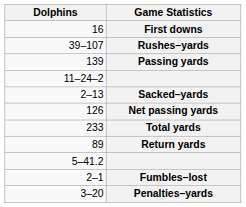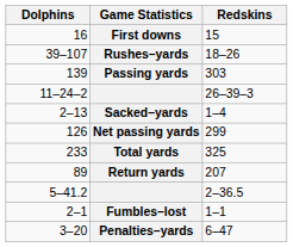 <table class="wikitable" style="margin: 1em auto 1em auto">
 <tr>
 <th style="width:30%;">Dolphins</th>
 <th style="width:40%;">Game Statistics</th>
+<th style="width:30%;">Redskins</th>
 </tr>
 <tr>
 <td style="text-align:right;">16</td>
 <th>First downs</th>
+<td>15</td>
 </tr>
 <tr>
 <td style="text-align:right;">39–107</td>
 <th>Rushes–yards</th>
+<td>18–26</td>
 </tr>
 <tr>
 <td style="text-align:right;">139</td>
 <th>Passing yards</th>
+<td>303</td>
 </tr>
 <tr>
 <td style="text-align:right;">11–24–2</td>
 <th></th>
+<td>26–39–3</td>
 </tr>
 <tr>
 <td style="text-align:right;">2–13</td>
 <th>Sacked–yards</th>
+<td>1–4</td>
 </tr>
 <tr>
 <td style="text-align:right;">126</td>
 <th>Net passing yards</th>
+<td>299</td>
 </tr>
 <tr>
 <td style="text-align:right;">233</td>
 <th>Total yards</th>
+<td>325</td>
 </tr>
 <tr>
 <td style="text-align:right;">89</td>
 <th>Return yards</th>
+<td>207</td>
 </tr>
 <tr>
 <td style="text-align:right;">5–41.2</td>
 <th></th>
+<td>2–36.5</td>
 </tr>
 <tr>
 <td style="text-align:right;">2–1</td>
 <th>Fumbles–lost</th>
+<td>1–1</td>
 </tr>
 <tr>
 <td style="text-align:right;">3–20</td>
 <th>Penalties–yards</th>
+<td>6–47</td>
 </tr>
 </table>
